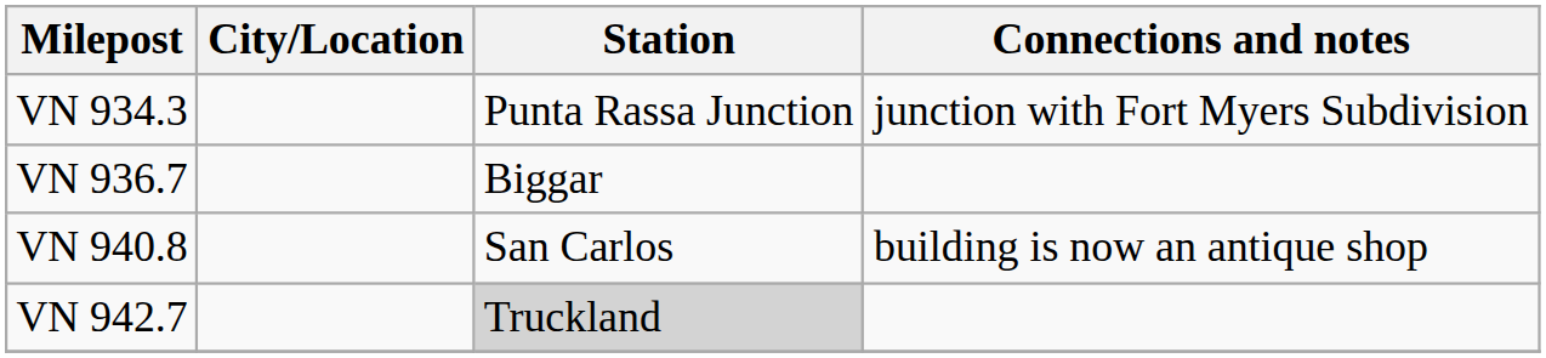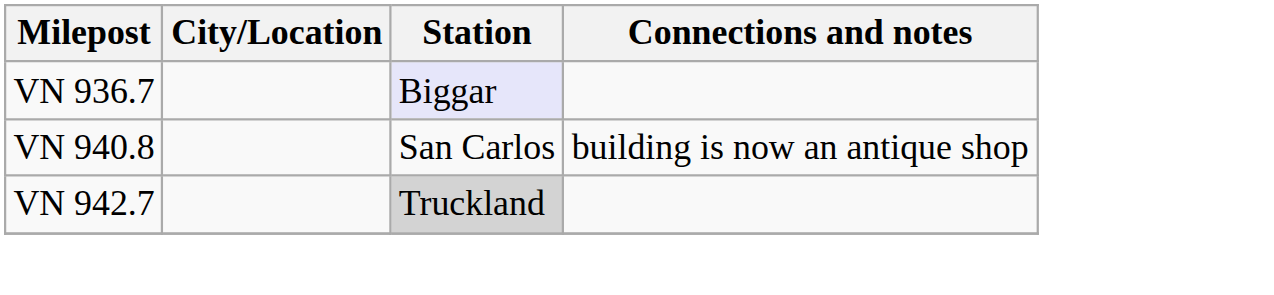 <table class="wikitable">
 <tr>
 <th>Milepost</th>
 <th>City/Location</th>
 <th>Station</th>
 <th>Connections and notes</th>
 </tr>
 <tr>
-<td>VN 934.3</td>
-<td></td>
-<td>Punta Rassa Junction</td>
-<td>junction with Fort Myers Subdivision</td>
-</tr>
-<tr>
 <td>VN 936.7</td>
 <td></td>
-<td>Biggar</td>
+<td style="background: lavender;">Biggar</td>
 <td></td>
 </tr>
 <tr>
 <td>VN 940.8</td>
 <td></td>
 <td>San Carlos</td>
 <td>building is now an antique shop</td>
 </tr>
 <tr>
 <td>VN 942.7</td>
 <td></td>
 <td style="background: lightgrey;">Truckland</td>
 <td></td>
 </tr>
 <tr>
 </tr>
 </table>
